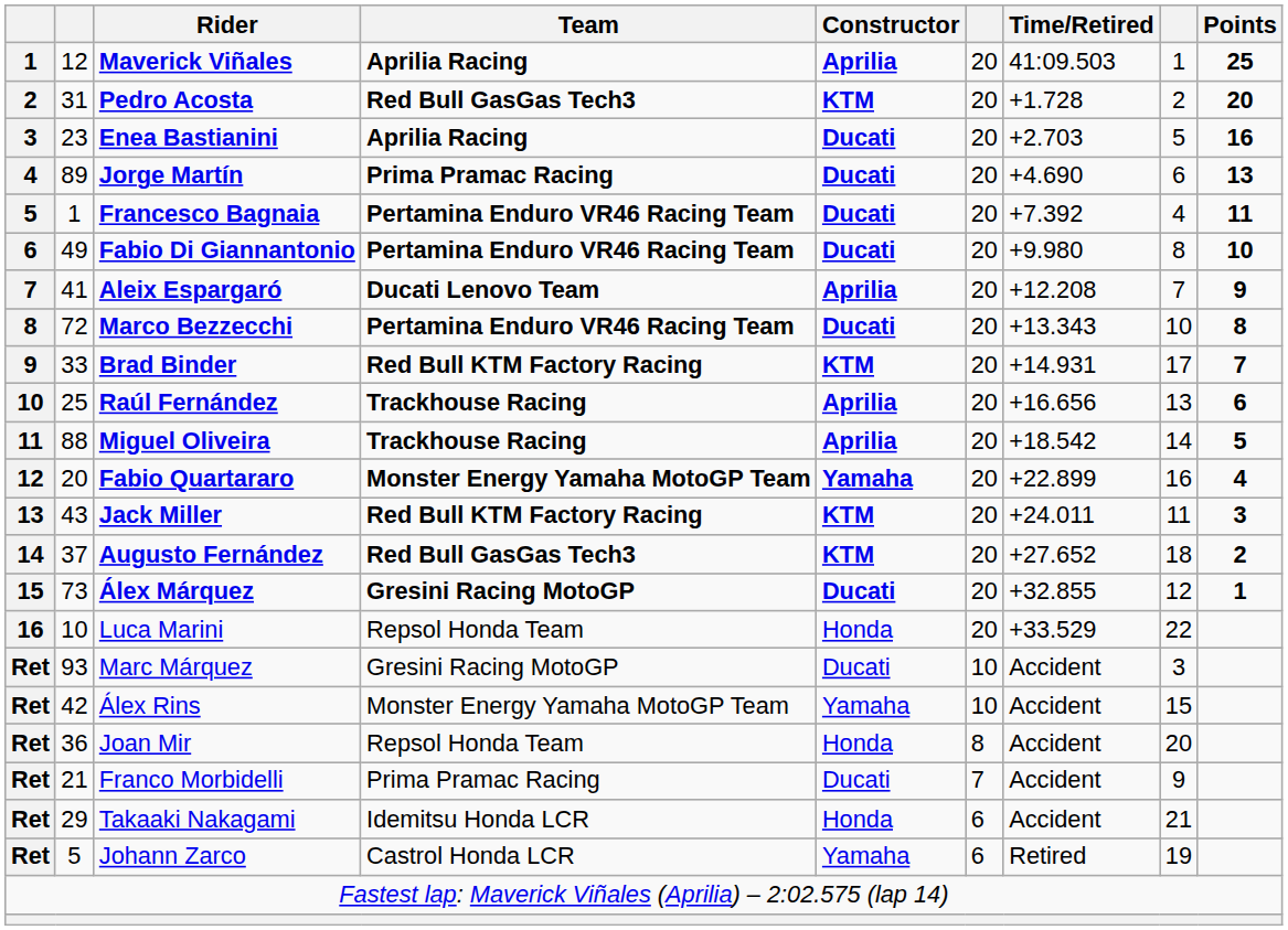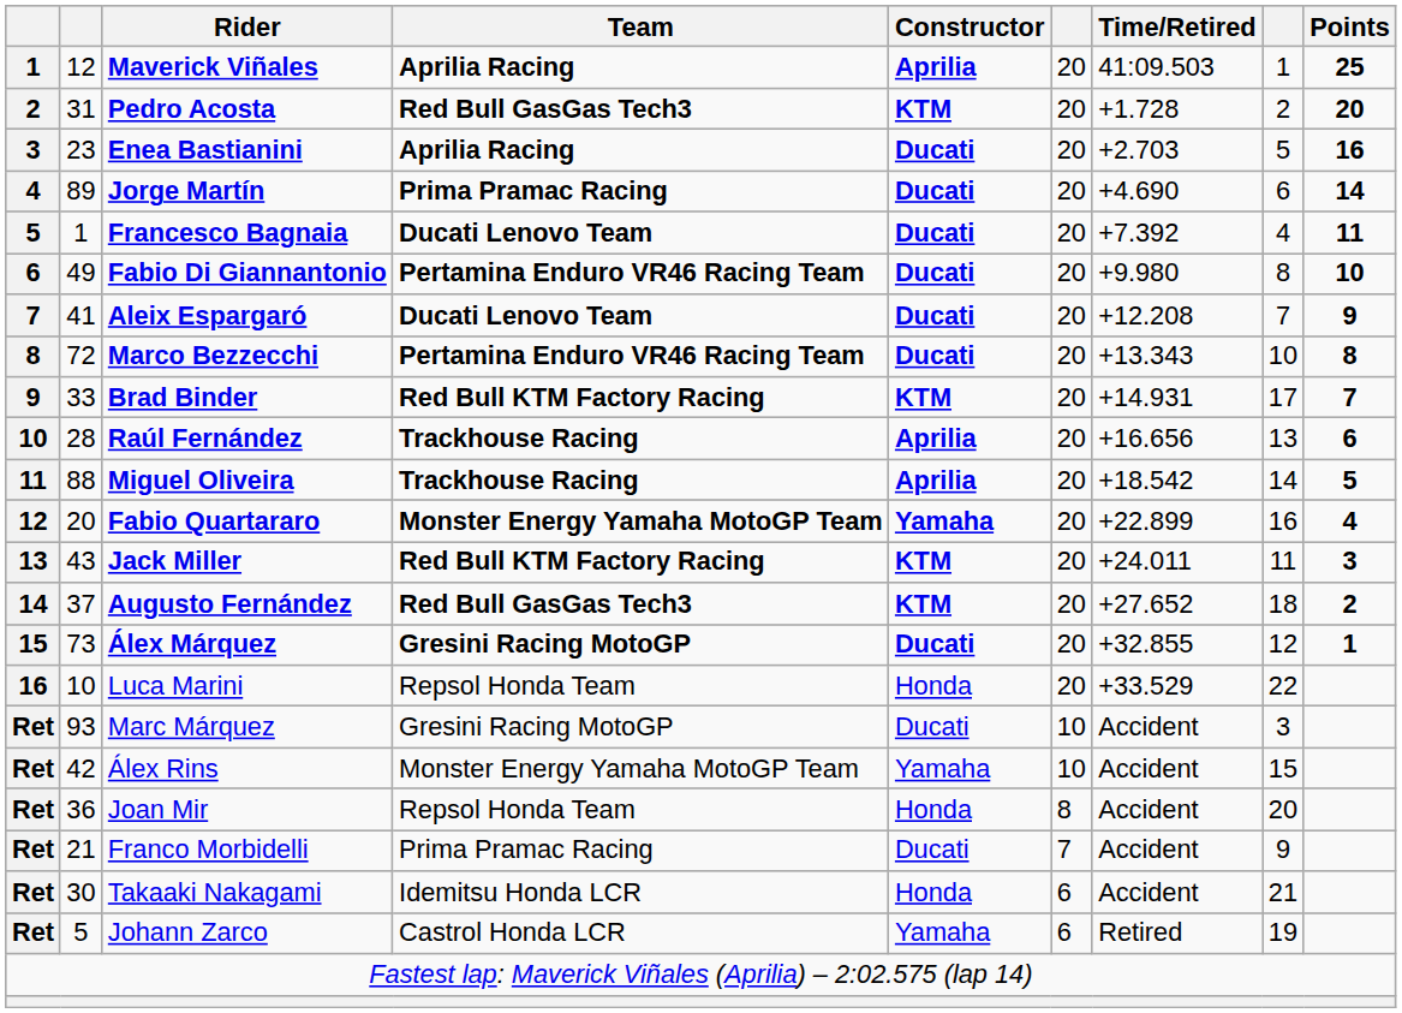 <table class="wikitable sortable" style="font-size: 85%;">
 <tr>
 <th scope="col"></th>
 <th scope="col"></th>
 <th scope="col">Rider</th>
 <th scope="col">Team</th>
 <th scope="col">Constructor</th>
 <th scope="col" class="unsortable"></th>
 <th scope="col" class="unsortable">Time/Retired</th>
 <th scope="col"></th>
 <th scope="col">Points</th>
 </tr>
 <tr>
 <th scope="row">1</th>
 <td align="center">12</td>
 <td data-sort-value="vin"> <strong><a href='#'>Maverick Viñales</a></strong></td>
 <td><strong>Aprilia Racing</strong></td>
 <td><strong><a href='#'>Aprilia</a></strong></td>
 <td>20</td>
 <td>41:09.503</td>
 <td align="center">1</td>
 <td align="center"><strong>25</strong></td>
 </tr>
 <tr>
 <th scope="row">2</th>
 <td align="center">31</td>
 <td data-sort-value="aco"> <strong><a href='#'>Pedro Acosta</a></strong></td>
 <td><strong>Red Bull GasGas Tech3</strong></td>
 <td><strong><a href='#'>KTM</a></strong></td>
 <td>20</td>
 <td>+1.728</td>
 <td align="center">2</td>
 <td align="center"><strong>20</strong></td>
 </tr>
 <tr>
 <th scope="row">3</th>
 <td align="center">23</td>
 <td data-sort-value="bas"> <strong><a href='#'>Enea Bastianini</a></strong></td>
 <td><strong>Aprilia Racing</strong></td>
 <td><strong><a href='#'>Ducati</a></strong></td>
 <td>20</td>
 <td>+2.703</td>
 <td align="center">5</td>
 <td align="center"><strong>16</strong></td>
 </tr>
 <tr>
 <th scope="row">4</th>
 <td align="center">89</td>
 <td data-sort-value="mart"> <strong><a href='#'>Jorge Martín</a></strong></td>
 <td><strong>Prima Pramac Racing</strong></td>
 <td><strong><a href='#'>Ducati</a></strong></td>
 <td>20</td>
 <td>+4.690</td>
 <td align="center">6</td>
-<td align="center"><strong>13</strong></td>
+<td align="center"><strong>14</strong></td>
 </tr>
 <tr>
 <th scope="row">5</th>
 <td align="center">1</td>
 <td data-sort-value="bag"> <strong><a href='#'>Francesco Bagnaia</a></strong></td>
-<td><strong>Pertamina Enduro VR46 Racing Team</strong></td>
+<td><strong>Ducati Lenovo Team</strong></td>
 <td><strong><a href='#'>Ducati</a></strong></td>
 <td>20</td>
 <td>+7.392</td>
 <td align="center">4</td>
 <td align="center"><strong>11</strong></td>
 </tr>
 <tr>
 <th scope="row">6</th>
 <td align="center">49</td>
 <td data-sort-value="dig"> <strong><a href='#'>Fabio Di Giannantonio</a></strong></td>
 <td><strong>Pertamina Enduro VR46 Racing Team</strong></td>
 <td><strong><a href='#'>Ducati</a></strong></td>
 <td>20</td>
 <td>+9.980</td>
 <td align="center">8</td>
 <td align="center"><strong>10</strong></td>
 </tr>
 <tr>
 <th scope="row">7</th>
 <td align="center">41</td>
 <td data-sort-value="esp"> <strong><a href='#'>Aleix Espargaró</a></strong></td>
 <td><strong>Ducati Lenovo Team</strong></td>
-<td><strong><a href='#'>Aprilia</a></strong></td>
+<td><strong><a href='#'>Ducati</a></strong></td>
 <td>20</td>
 <td>+12.208</td>
 <td align="center">7</td>
 <td align="center"><strong>9</strong></td>
 </tr>
 <tr>
 <th scope="row">8</th>
 <td align="center">72</td>
 <td data-sort-value="bez"> <strong><a href='#'>Marco Bezzecchi</a></strong></td>
 <td><strong>Pertamina Enduro VR46 Racing Team</strong></td>
 <td><strong><a href='#'>Ducati</a></strong></td>
 <td>20</td>
 <td>+13.343</td>
 <td align="center">10</td>
 <td align="center"><strong>8</strong></td>
 </tr>
 <tr>
 <th scope="row">9</th>
 <td align="center">33</td>
 <td data-sort-value="bin"> <strong><a href='#'>Brad Binder</a></strong></td>
 <td><strong>Red Bull KTM Factory Racing</strong></td>
 <td><strong><a href='#'>KTM</a></strong></td>
 <td>20</td>
 <td>+14.931</td>
 <td align="center">17</td>
 <td align="center"><strong>7</strong></td>
 </tr>
 <tr>
 <th scope="row">10</th>
-<td align="center">25</td>
+<td align="center">28</td>
 <td data-sort-value="ferr"> <strong><a href='#'>Raúl Fernández</a></strong></td>
 <td><strong>Trackhouse Racing</strong></td>
 <td><strong><a href='#'>Aprilia</a></strong></td>
 <td>20</td>
 <td>+16.656</td>
 <td align="center">13</td>
 <td align="center"><strong>6</strong></td>
 </tr>
 <tr>
 <th scope="row">11</th>
 <td align="center">88</td>
 <td data-sort-value="oli"> <strong><a href='#'>Miguel Oliveira</a></strong></td>
 <td><strong>Trackhouse Racing</strong></td>
 <td><strong><a href='#'>Aprilia</a></strong></td>
 <td>20</td>
 <td>+18.542</td>
 <td align="center">14</td>
 <td align="center"><strong>5</strong></td>
 </tr>
 <tr>
 <th scope="row">12</th>
 <td align="center">20</td>
 <td data-sort-value="qua"> <strong><a href='#'>Fabio Quartararo</a></strong></td>
 <td><strong>Monster Energy Yamaha MotoGP Team</strong></td>
 <td><strong><a href='#'>Yamaha</a></strong></td>
 <td>20</td>
 <td>+22.899</td>
 <td align="center">16</td>
 <td align="center"><strong>4</strong></td>
 </tr>
 <tr>
 <th scope="row">13</th>
 <td align="center">43</td>
 <td data-sort-value="mil"> <strong><a href='#'>Jack Miller</a></strong></td>
 <td><strong>Red Bull KTM Factory Racing</strong></td>
 <td><strong><a href='#'>KTM</a></strong></td>
 <td>20</td>
 <td>+24.011</td>
 <td align="center">11</td>
 <td align="center"><strong>3</strong></td>
 </tr>
 <tr>
 <th scope="row">14</th>
 <td align="center">37</td>
 <td data-sort-value="fera"> <strong><a href='#'>Augusto Fernández</a></strong></td>
 <td><strong>Red Bull GasGas Tech3</strong></td>
 <td><strong><a href='#'>KTM</a></strong></td>
 <td>20</td>
 <td>+27.652</td>
 <td align="center">18</td>
 <td align="center"><strong>2</strong></td>
 </tr>
 <tr>
 <th scope="row">15</th>
 <td align="center">73</td>
 <td data-sort-value="marqa"> <strong><a href='#'>Álex Márquez</a></strong></td>
 <td><strong>Gresini Racing MotoGP</strong></td>
 <td><strong><a href='#'>Ducati</a></strong></td>
 <td>20</td>
 <td>+32.855</td>
 <td align="center">12</td>
 <td align="center"><strong>1</strong></td>
 </tr>
 <tr>
 <th scope="row">16</th>
 <td align="center">10</td>
 <td data-sort-value="mari"> <a href='#'>Luca Marini</a></td>
 <td>Repsol Honda Team</td>
 <td><a href='#'>Honda</a></td>
 <td>20</td>
 <td>+33.529</td>
 <td align="center">22</td>
 <td align="center"></td>
 </tr>
 <tr>
 <th scope="row">Ret</th>
 <td align="center">93</td>
 <td data-sort-value="marqm"> <a href='#'>Marc Márquez</a></td>
 <td>Gresini Racing MotoGP</td>
 <td><a href='#'>Ducati</a></td>
 <td>10</td>
 <td>Accident</td>
 <td align="center">3</td>
 <td align="center"></td>
 </tr>
 <tr>
 <th scope="row">Ret</th>
 <td align="center">42</td>
 <td data-sort-value="rin"> <a href='#'>Álex Rins</a></td>
 <td>Monster Energy Yamaha MotoGP Team</td>
 <td><a href='#'>Yamaha</a></td>
 <td>10</td>
 <td>Accident</td>
 <td align="center">15</td>
 <td align="center"></td>
 </tr>
 <tr>
 <th scope="row">Ret</th>
 <td align="center">36</td>
 <td data-sort-value="mir"> <a href='#'>Joan Mir</a></td>
 <td>Repsol Honda Team</td>
 <td><a href='#'>Honda</a></td>
 <td>8</td>
 <td>Accident</td>
 <td align="center">20</td>
 <td align="center"></td>
 </tr>
 <tr>
 <th scope="row">Ret</th>
 <td align="center">21</td>
 <td data-sort-value="mor"> <a href='#'>Franco Morbidelli</a></td>
 <td>Prima Pramac Racing</td>
 <td><a href='#'>Ducati</a></td>
 <td>7</td>
 <td>Accident</td>
 <td align="center">9</td>
 <td align="center"></td>
 </tr>
 <tr>
 <th scope="row">Ret</th>
-<td align="center">29</td>
+<td align="center">30</td>
 <td data-sort-value="nak"> <a href='#'>Takaaki Nakagami</a></td>
 <td>Idemitsu Honda LCR</td>
 <td><a href='#'>Honda</a></td>
 <td>6</td>
 <td>Accident</td>
 <td align="center">21</td>
 <td align="center"></td>
 </tr>
 <tr>
 <th scope="row">Ret</th>
 <td align="center">5</td>
 <td data-sort-value="zar"> <a href='#'>Johann Zarco</a></td>
 <td>Castrol Honda LCR</td>
 <td><a href='#'>Yamaha</a></td>
 <td>6</td>
 <td>Retired</td>
 <td align="center">19</td>
 <td></td>
 </tr>
 <tr class="sortbottom">
 <td colspan="9" style="text-align:center"><em><a href='#'>Fastest lap</a>:  <a href='#'>Maverick Viñales</a> (<a href='#'>Aprilia</a>) – 2:02.575 (lap 14)</em></td>
 </tr>
 <tr>
 <th colspan=9></th>
 </tr>
 </table>
